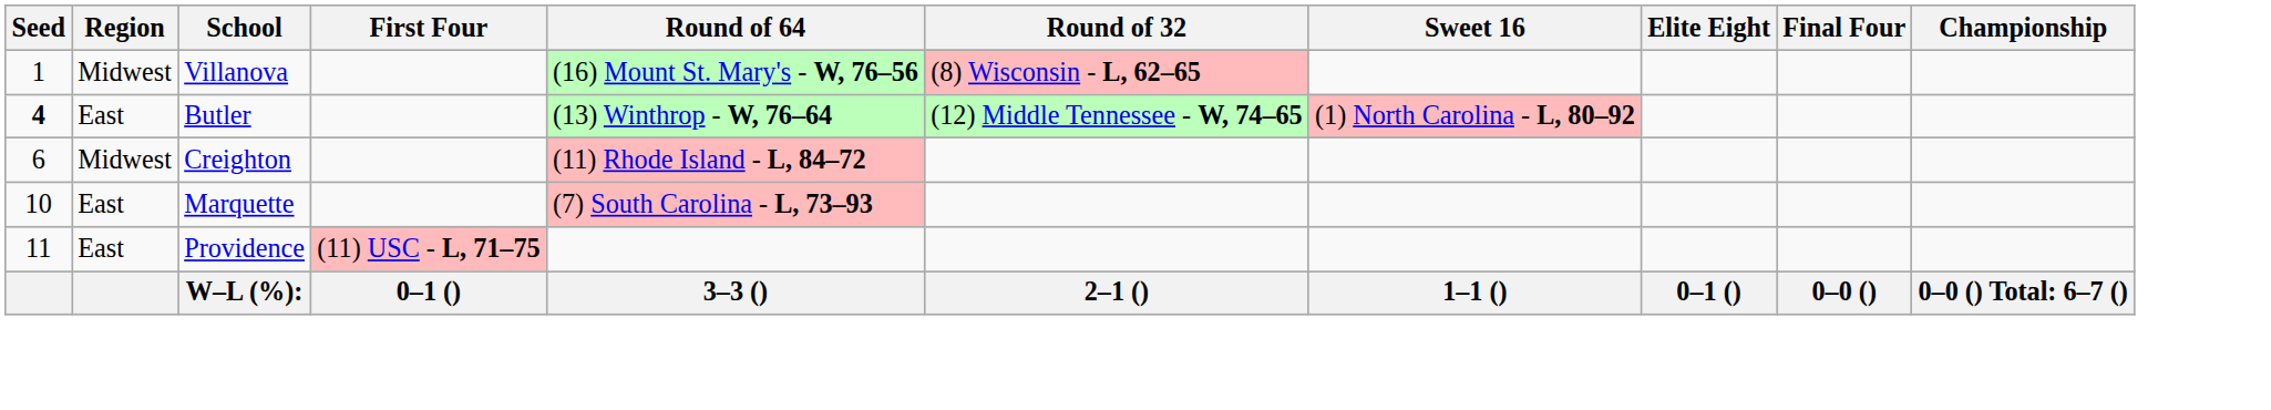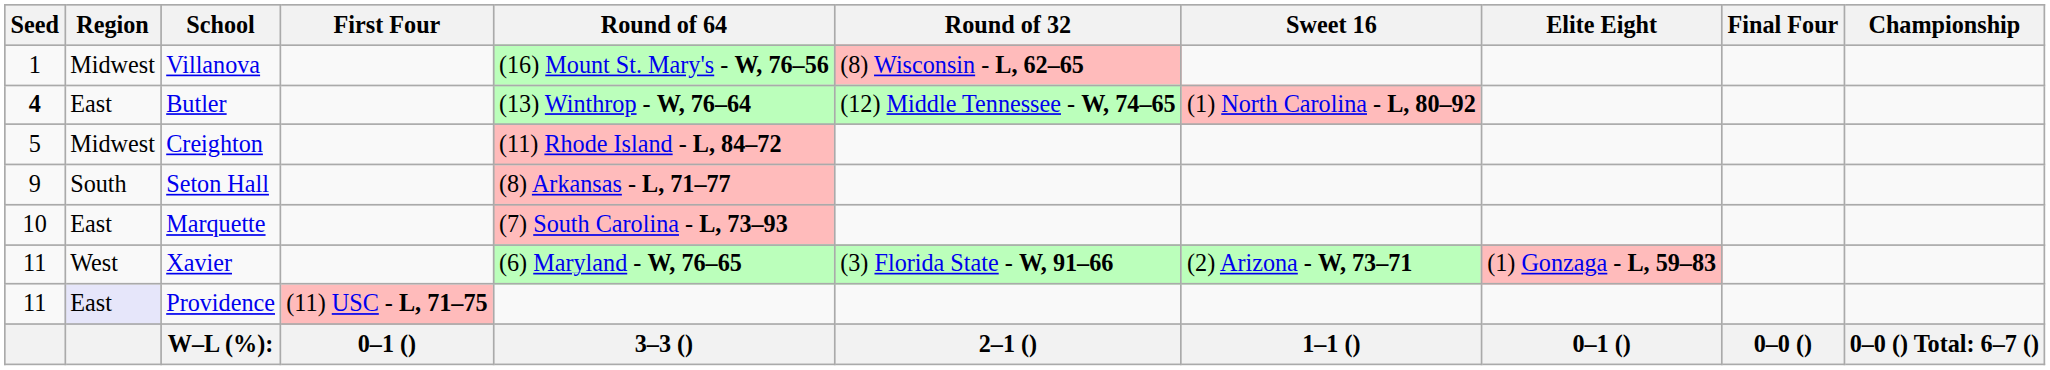 <table class="sortable wikitable" style="white-space:nowrap; font-size:90%">
 <tr>
 <th>Seed</th>
 <th>Region</th>
 <th>School</th>
 <th>First Four</th>
 <th>Round of 64</th>
 <th>Round of 32</th>
 <th>Sweet 16</th>
 <th>Elite Eight</th>
 <th>Final Four</th>
 <th>Championship</th>
 </tr>
 <tr>
 <td align=center>1</td>
 <td>Midwest</td>
 <td><a href='#'>Villanova</a></td>
 <td> </td>
 <td style="background:#bfb;">(16) <a href='#'>Mount St. Mary's</a> - <strong>W, 76–56</strong></td>
 <td style="background:#fbb;">(8) <a href='#'>Wisconsin</a> - <strong>L, 62–65</strong></td>
 <td></td>
 <td></td>
 <td></td>
 <td></td>
 </tr>
 <tr>
 <td align=center><strong>4</strong></td>
 <td>East</td>
 <td><a href='#'>Butler</a></td>
 <td> </td>
 <td style="background:#bfb;">(13) <a href='#'>Winthrop</a> - <strong>W, 76–64</strong></td>
 <td style="background:#bfb;">(12) <a href='#'>Middle Tennessee</a> - <strong>W, 74–65</strong></td>
 <td style="background:#fbb;">(1) <a href='#'>North Carolina</a> - <strong>L, 80–92</strong></td>
 <td></td>
 <td></td>
 <td></td>
 </tr>
 <tr>
-<td align=center>6</td>
+<td align=center>5</td>
 <td>Midwest</td>
 <td><a href='#'>Creighton</a></td>
 <td> </td>
 <td style="background:#fbb;">(11) <a href='#'>Rhode Island</a> - <strong>L, 84–72</strong></td>
+<td></td>
+<td></td>
+<td></td>
+<td></td>
+<td></td>
+</tr>
+<tr>
+<td align=center>9</td>
+<td>South</td>
+<td><a href='#'>Seton Hall</a></td>
+<td> </td>
+<td style="background:#fbb;">(8) <a href='#'>Arkansas</a> - <strong>L, 71–77</strong></td>
 <td></td>
 <td></td>
 <td></td>
 <td></td>
 <td></td>
 </tr>
 <tr>
 <td align=center>10</td>
 <td>East</td>
 <td><a href='#'>Marquette</a></td>
 <td> </td>
 <td style="background:#fbb;">(7) <a href='#'>South Carolina</a> - <strong>L, 73–93</strong></td>
 <td></td>
 <td></td>
 <td></td>
 <td></td>
 <td></td>
 </tr>
 <tr>
 <td align=center>11</td>
-<td>East</td>
+<td>West</td>
+<td><a href='#'>Xavier</a></td>
+<td> </td>
+<td style="background:#bfb;">(6) <a href='#'>Maryland</a> - <strong>W, 76–65</strong></td>
+<td style="background:#bfb;">(3) <a href='#'>Florida State</a> - <strong>W, 91–66</strong></td>
+<td style="background:#bfb;">(2) <a href='#'>Arizona</a> - <strong>W, 73–71</strong></td>
+<td style="background:#fbb;">(1) <a href='#'>Gonzaga</a> - <strong>L, 59–83</strong></td>
+<td></td>
+<td></td>
+</tr>
+<tr>
+<td align=center>11</td>
+<td style="background: lavender;">East</td>
 <td><a href='#'>Providence</a></td>
 <td style="background:#fbb;">(11) <a href='#'>USC</a> - <strong>L, 71–75</strong></td>
 <td></td>
 <td></td>
 <td></td>
 <td></td>
 <td></td>
 <td></td>
 </tr>
 <tr>
 <th></th>
 <th></th>
 <th>W–L (%):</th>
 <th>0–1 ()</th>
 <th>3–3 ()</th>
 <th>2–1 ()</th>
 <th>1–1 ()</th>
 <th>0–1 ()</th>
 <th>0–0 ()</th>
 <th>0–0 () Total: 6–7 ()</th>
 </tr>
 </table>
